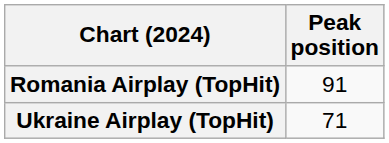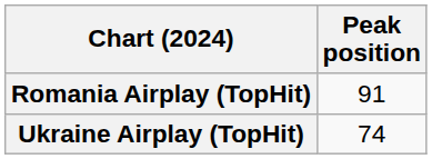 <table class="wikitable sortable plainrowheaders" style="text-align:center">
 <tr>
 <th scope="col">Chart (2024)</th>
 <th scope="col">Peak<br>position</th>
 </tr>
 <tr>
 <th scope="row">Romania Airplay (TopHit)</th>
 <td>91</td>
 </tr>
 <tr>
 <th scope="row">Ukraine Airplay (TopHit)</th>
-<td>71</td>
+<td>74</td>
 </tr>
 </table>
